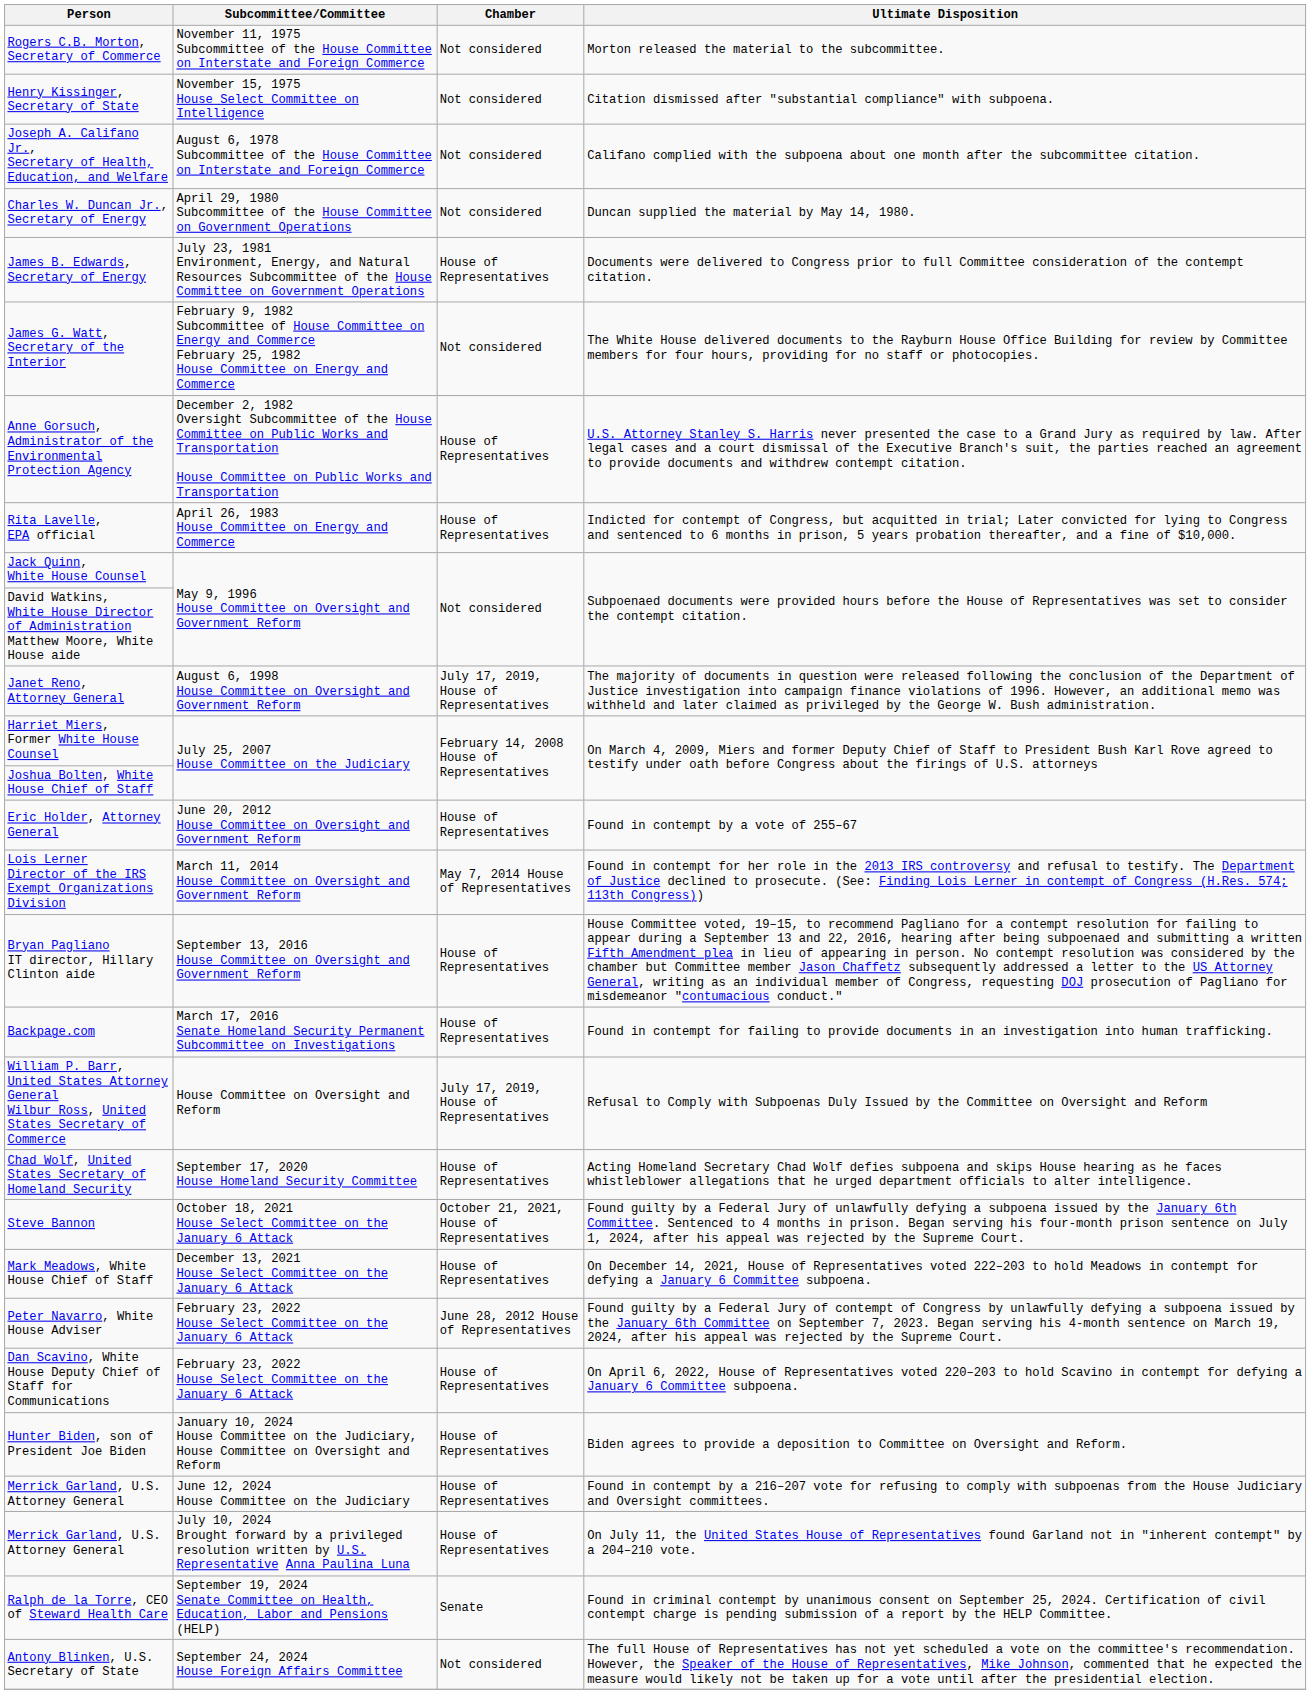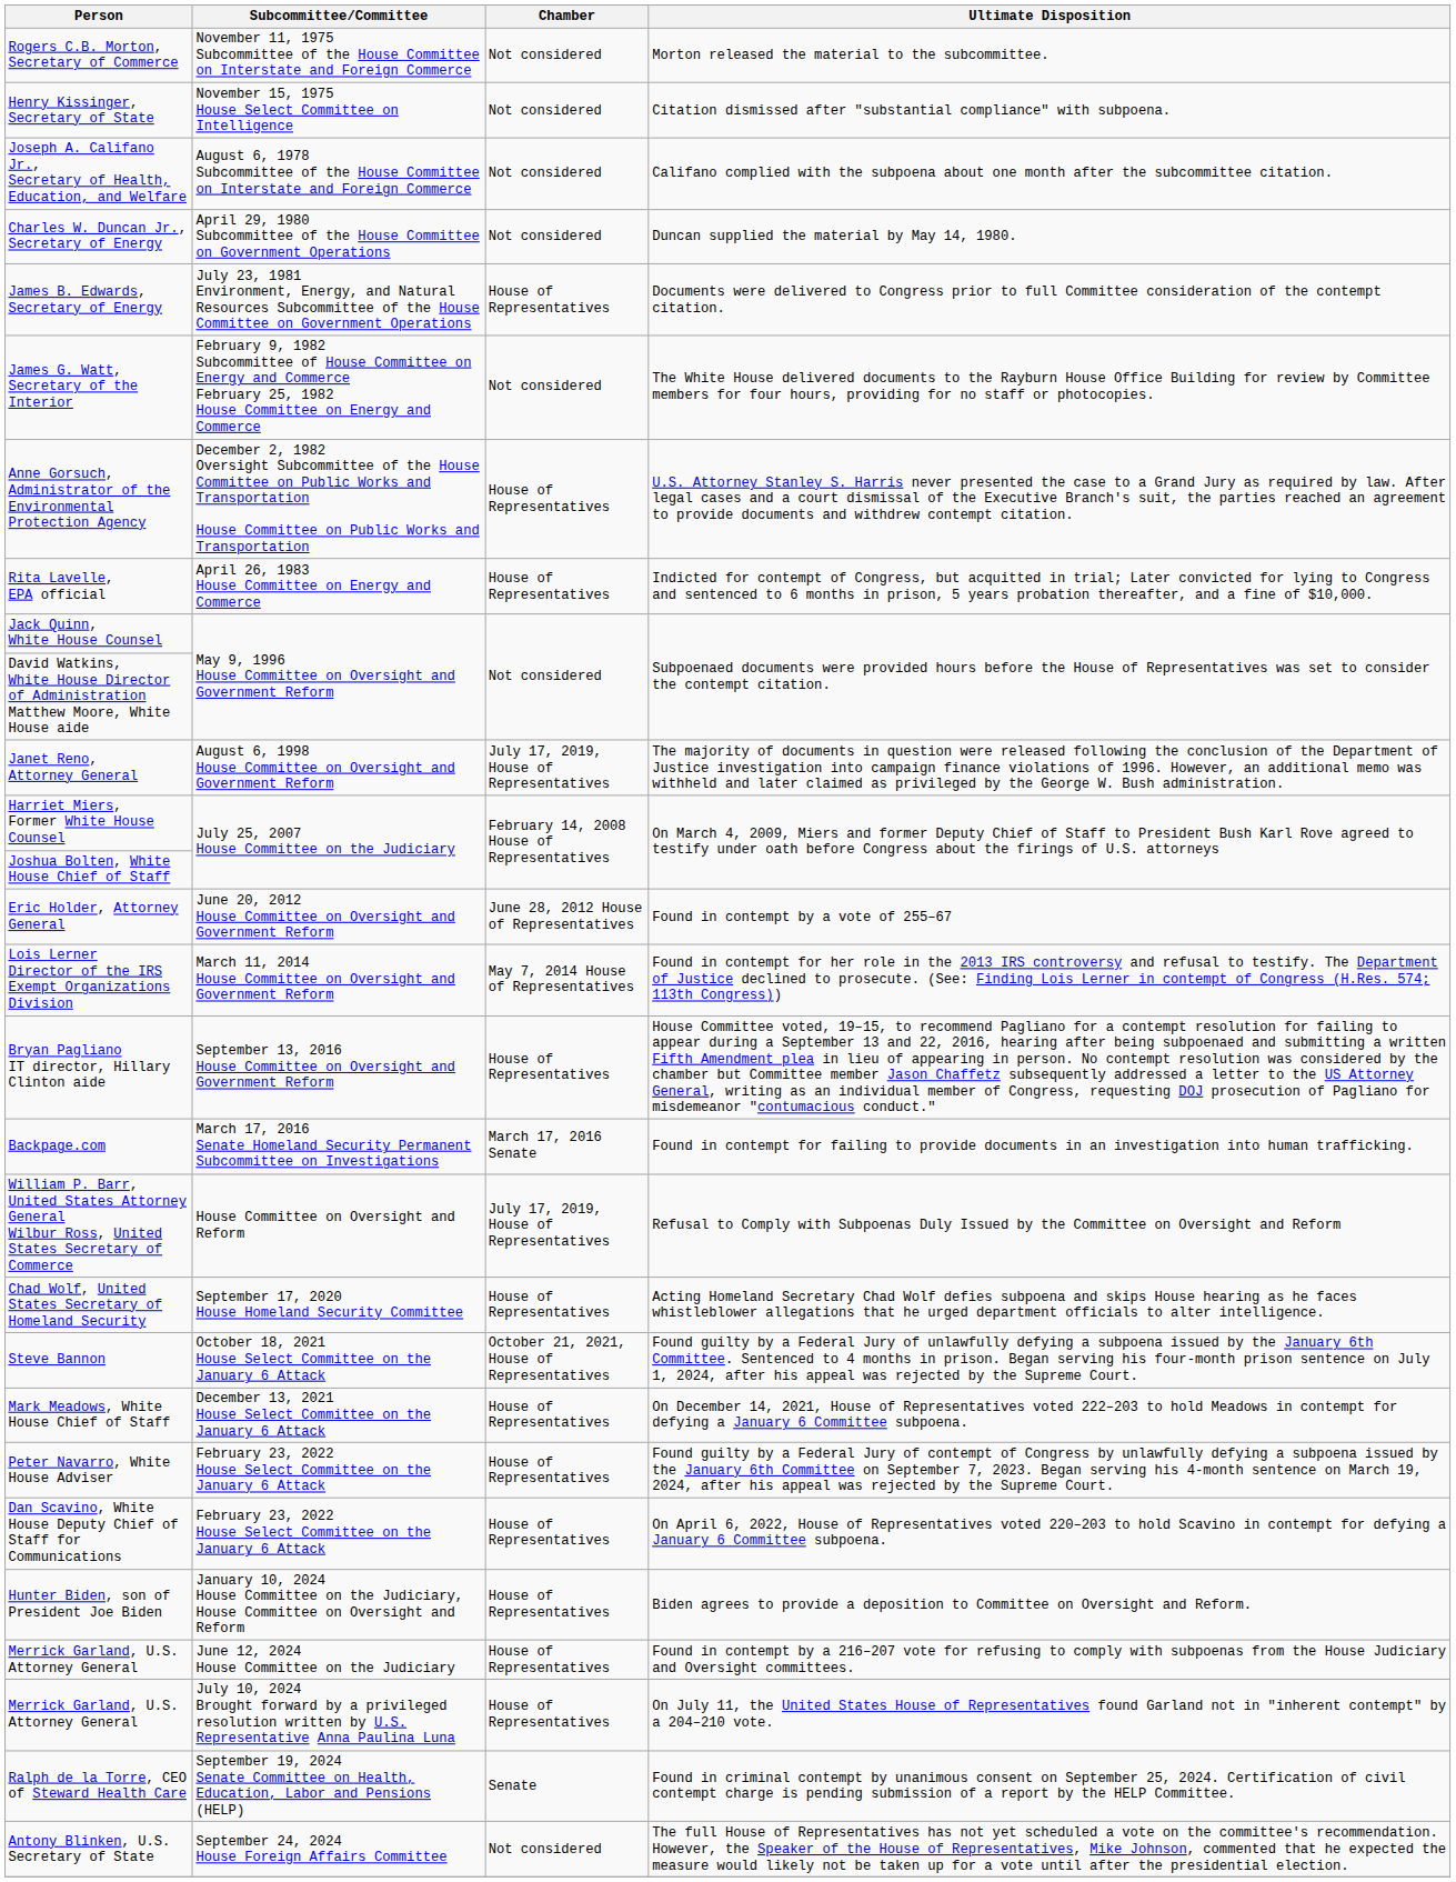 <table class="wikitable sortable"  style="font-size: 90%;">
 <tr>
 <th>Person</th>
 <th>Subcommittee/Committee</th>
 <th>Chamber</th>
 <th>Ultimate Disposition</th>
 </tr>
 <tr>
 <td><a href='#'>Rogers C.B. Morton</a>,<br><a href='#'>Secretary of Commerce</a></td>
 <td>November 11, 1975<br>Subcommittee of the <a href='#'>House Committee on Interstate and Foreign Commerce</a></td>
 <td>Not considered</td>
 <td>Morton released the material to the subcommittee.</td>
 </tr>
 <tr>
 <td><a href='#'>Henry Kissinger</a>,<br><a href='#'>Secretary of State</a></td>
 <td>November 15, 1975<br><a href='#'>House Select Committee on Intelligence</a></td>
 <td>Not considered</td>
 <td>Citation dismissed after "substantial compliance" with subpoena.</td>
 </tr>
 <tr>
 <td><a href='#'>Joseph A. Califano Jr.</a>,<br><a href='#'>Secretary of Health, Education, and Welfare</a></td>
 <td>August 6, 1978<br>Subcommittee of the <a href='#'>House Committee on Interstate and Foreign Commerce</a></td>
 <td>Not considered</td>
 <td>Califano complied with the subpoena about one month after the subcommittee citation.</td>
 </tr>
 <tr>
 <td><a href='#'>Charles W. Duncan Jr.</a>,<br><a href='#'>Secretary of Energy</a></td>
 <td>April 29, 1980<br>Subcommittee of the <a href='#'>House Committee on Government Operations</a></td>
 <td>Not considered</td>
 <td>Duncan supplied the material by May 14, 1980.</td>
 </tr>
 <tr>
 <td><a href='#'>James B. Edwards</a>,<br><a href='#'>Secretary of Energy</a></td>
 <td>July 23, 1981<br>Environment, Energy, and Natural Resources Subcommittee of the <a href='#'>House Committee on Government Operations</a></td>
 <td>House of Representatives</td>
 <td>Documents were delivered to Congress prior to full Committee consideration of the contempt citation.</td>
 </tr>
 <tr>
 <td><a href='#'>James G. Watt</a>,<br><a href='#'>Secretary of the Interior</a></td>
 <td>February 9, 1982<br>Subcommittee of <a href='#'>House Committee on Energy and Commerce</a><br>February 25, 1982<br><a href='#'>House Committee on Energy and Commerce</a></td>
 <td>Not considered</td>
 <td>The White House delivered documents to the Rayburn House Office Building for review by Committee members for four hours, providing for no staff or photocopies.</td>
 </tr>
 <tr>
 <td><a href='#'>Anne Gorsuch</a>,<br><a href='#'>Administrator of the Environmental Protection Agency</a></td>
 <td>December 2, 1982<br>Oversight Subcommittee of the <a href='#'>House Committee on Public Works and Transportation</a><br><br><a href='#'>House Committee on Public Works and Transportation</a></td>
 <td>House of Representatives</td>
 <td><a href='#'>U.S. Attorney Stanley S. Harris</a> never presented the case to a Grand Jury as required by law. After legal cases and a court dismissal of the Executive Branch's suit, the parties reached an agreement to provide documents and withdrew contempt citation.</td>
 </tr>
 <tr>
 <td><a href='#'>Rita Lavelle</a>,<br><a href='#'>EPA</a> official</td>
 <td>April 26, 1983<br><a href='#'>House Committee on Energy and Commerce</a></td>
 <td>House of Representatives</td>
 <td>Indicted for contempt of Congress, but acquitted in trial; Later convicted for lying to Congress and sentenced to 6 months in prison, 5 years probation thereafter, and a fine of $10,000.</td>
 </tr>
 <tr>
 <td><a href='#'>Jack Quinn</a>,<br><a href='#'>White House Counsel</a></td>
 <td rowspan="2">May 9, 1996<br><a href='#'>House Committee on Oversight and Government Reform</a></td>
 <td rowspan="2">Not considered</td>
 <td rowspan="2">Subpoenaed documents were provided hours before the House of Representatives was set to consider the contempt citation.</td>
 </tr>
 <tr>
 <td>David Watkins,<br><a href='#'>White House Director of Administration</a><br>Matthew Moore, White House aide</td>
 </tr>
 <tr>
 <td><a href='#'>Janet Reno</a>,<br><a href='#'>Attorney General</a></td>
 <td>August 6, 1998<br><a href='#'>House Committee on Oversight and Government Reform</a></td>
 <td>July 17, 2019, House of Representatives</td>
 <td>The majority of documents in question were released following the conclusion of the Department of Justice investigation into campaign finance violations of 1996. However, an additional memo was withheld and later claimed as privileged by the George W. Bush administration.</td>
 </tr>
 <tr>
 <td><a href='#'>Harriet Miers</a>,<br>Former <a href='#'>White House Counsel</a></td>
 <td rowspan="2">July 25, 2007<br><a href='#'>House Committee on the Judiciary</a></td>
 <td rowspan="2">February 14, 2008 House of Representatives</td>
 <td rowspan="2">On March 4, 2009, Miers and former Deputy Chief of Staff to President Bush Karl Rove agreed to testify under oath before Congress about the firings of U.S. attorneys</td>
 </tr>
 <tr>
 <td><a href='#'>Joshua Bolten</a>, <a href='#'>White House Chief of Staff</a></td>
 </tr>
 <tr>
 <td><a href='#'>Eric Holder</a>, <a href='#'>Attorney General</a></td>
 <td>June 20, 2012 <br> <a href='#'>House Committee on Oversight and Government Reform</a></td>
-<td>House of Representatives</td>
+<td>June 28, 2012 House of Representatives</td>
 <td>Found in contempt by a vote of 255–67</td>
 </tr>
 <tr>
 <td><a href='#'>Lois Lerner</a><br><a href='#'>Director of the IRS Exempt Organizations Division</a></td>
 <td>March 11, 2014 <br> <a href='#'>House Committee on Oversight and Government Reform</a></td>
 <td>May 7, 2014 House of Representatives</td>
 <td>Found in contempt for her role in the <a href='#'>2013 IRS controversy</a> and refusal to testify. The <a href='#'>Department of Justice</a> declined to prosecute. (See: <a href='#'>Finding Lois Lerner in contempt of Congress (H.Res. 574; 113th Congress)</a>)</td>
 </tr>
 <tr>
 <td><a href='#'>Bryan Pagliano</a><br>IT director, Hillary Clinton aide</td>
 <td>September 13, 2016 <br> <a href='#'>House Committee on Oversight and Government Reform</a></td>
 <td>House of Representatives</td>
 <td>House Committee voted, 19–15, to recommend Pagliano for a contempt resolution for failing to appear during a September 13 and 22, 2016, hearing after being subpoenaed and submitting a written <a href='#'>Fifth Amendment plea</a> in lieu of appearing in person. No contempt resolution was considered by the chamber but Committee member <a href='#'>Jason Chaffetz</a> subsequently addressed a letter to the <a href='#'>US Attorney General</a>, writing as an individual member of Congress, requesting <a href='#'>DOJ</a> prosecution of Pagliano for misdemeanor "<a href='#'>contumacious</a> conduct."</td>
 </tr>
 <tr>
 <td><a href='#'>Backpage.com</a></td>
 <td>March 17, 2016<br><a href='#'>Senate Homeland Security Permanent Subcommittee on Investigations</a></td>
-<td>House of Representatives</td>
+<td>March 17, 2016 Senate</td>
 <td>Found in contempt for failing to provide documents in an investigation into human trafficking.</td>
 </tr>
 <tr>
 <td><a href='#'>William P. Barr</a>, <a href='#'>United States Attorney General</a><br><a href='#'>Wilbur Ross</a>, <a href='#'>United States Secretary of Commerce</a></td>
 <td>House Committee on Oversight and Reform</td>
 <td>July 17, 2019, House of Representatives</td>
 <td>Refusal to Comply with Subpoenas Duly Issued by the Committee on Oversight and Reform</td>
 </tr>
 <tr>
 <td><a href='#'>Chad Wolf</a>, <a href='#'>United States Secretary of Homeland Security</a></td>
 <td>September 17, 2020<br><a href='#'>House Homeland Security Committee</a></td>
 <td>House of Representatives</td>
 <td>Acting Homeland Secretary Chad Wolf defies subpoena and skips House hearing as he faces whistleblower allegations that he urged department officials to alter intelligence.</td>
 </tr>
 <tr>
 <td><a href='#'>Steve Bannon</a></td>
 <td>October 18, 2021<br><a href='#'>House Select Committee on the January 6 Attack</a></td>
 <td>October 21, 2021, House of Representatives</td>
 <td>Found guilty by a Federal Jury of unlawfully defying a subpoena issued by the <a href='#'>January 6th Committee</a>. Sentenced to 4 months in prison. Began serving his four-month prison sentence on July 1, 2024, after his appeal was rejected by the Supreme Court.</td>
 </tr>
 <tr>
 <td><a href='#'>Mark Meadows</a>, White House Chief of Staff</td>
 <td>December 13, 2021<br><a href='#'>House Select Committee on the January 6 Attack</a></td>
 <td>House of Representatives</td>
 <td>On December 14, 2021, House of Representatives voted 222–203 to hold Meadows in contempt for defying a <a href='#'>January 6 Committee</a> subpoena.</td>
 </tr>
 <tr>
 <td><a href='#'>Peter Navarro</a>, White House Adviser</td>
 <td>February 23, 2022<br><a href='#'>House Select Committee on the January 6 Attack</a></td>
-<td>June 28, 2012 House of Representatives</td>
+<td>House of Representatives</td>
 <td>Found guilty by a Federal Jury of contempt of Congress by unlawfully defying a subpoena issued by the <a href='#'>January 6th Committee</a> on September 7, 2023. Began serving his 4-month sentence on March 19, 2024, after his appeal was rejected by the Supreme Court.</td>
 </tr>
 <tr>
 <td><a href='#'>Dan Scavino</a>, White House Deputy Chief of Staff for Communications</td>
 <td>February 23, 2022<br><a href='#'>House Select Committee on the January 6 Attack</a></td>
 <td>House of Representatives</td>
 <td>On April 6, 2022, House of Representatives voted 220–203 to hold Scavino in contempt for defying a <a href='#'>January 6 Committee</a> subpoena.</td>
 </tr>
 <tr>
 <td><a href='#'>Hunter Biden</a>, son of President Joe Biden</td>
 <td>January 10, 2024<br>House Committee on the Judiciary, House Committee on Oversight and Reform</td>
 <td>House of Representatives</td>
 <td>Biden agrees to provide a deposition to Committee on Oversight and Reform.</td>
 </tr>
 <tr>
 <td><a href='#'>Merrick Garland</a>, U.S. Attorney General</td>
 <td>June 12, 2024<br>House Committee on the Judiciary</td>
 <td>House of Representatives</td>
 <td>Found in contempt by a 216–207 vote for refusing to comply with subpoenas from the House Judiciary and Oversight committees.</td>
 </tr>
 <tr>
 <td><a href='#'>Merrick Garland</a>, U.S. Attorney General</td>
 <td>July 10, 2024<br>Brought forward by a privileged resolution written by <a href='#'>U.S. Representative</a> <a href='#'>Anna Paulina Luna</a></td>
 <td>House of Representatives</td>
 <td>On July 11, the <a href='#'>United States House of Representatives</a> found Garland not in "inherent contempt" by a 204–210 vote.</td>
 </tr>
 <tr>
 <td><a href='#'>Ralph de la Torre</a>, CEO of <a href='#'>Steward Health Care</a></td>
 <td>September 19, 2024<br><a href='#'>Senate Committee on Health, Education, Labor and Pensions</a> (HELP)</td>
 <td>Senate</td>
 <td>Found in criminal contempt by unanimous consent on September 25, 2024. Certification of civil contempt charge is pending submission of a report by the HELP Committee.</td>
 </tr>
 <tr>
 <td><a href='#'>Antony Blinken</a>, U.S. Secretary of State</td>
 <td>September 24, 2024<br><a href='#'>House Foreign Affairs Committee</a></td>
 <td>Not considered</td>
 <td>The full House of Representatives has not yet scheduled a vote on the committee's recommendation. However, the <a href='#'>Speaker of the House of Representatives</a>, <a href='#'>Mike Johnson</a>, commented that he expected the measure would likely not be taken up for a vote until after the presidential election.</td>
 </tr>
 <tr>
 </tr>
 </table>
